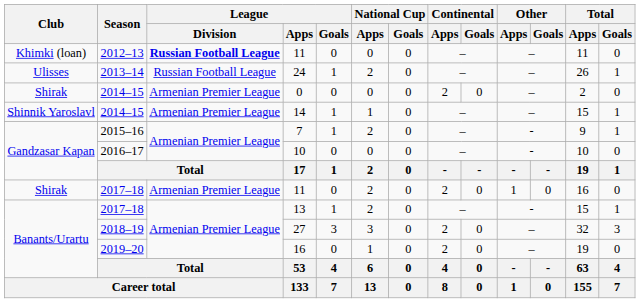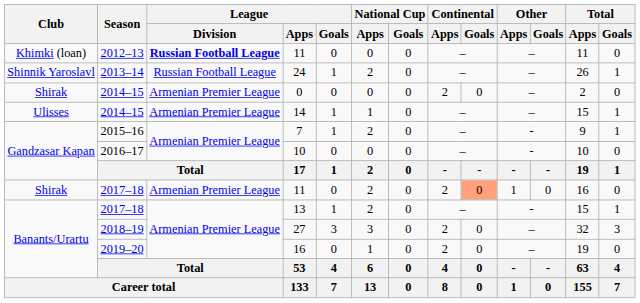 <table class="wikitable" style="text-align: center;">
 <tr>
 <th rowspan="2">Club</th>
 <th rowspan="2">Season</th>
 <th colspan="3">League</th>
 <th colspan="2">National Cup</th>
 <th colspan="2">Continental</th>
 <th colspan="2">Other</th>
 <th colspan="2">Total</th>
 </tr>
 <tr>
 <th>Division</th>
 <th>Apps</th>
 <th>Goals</th>
 <th>Apps</th>
 <th>Goals</th>
 <th>Apps</th>
 <th>Goals</th>
 <th>Apps</th>
 <th>Goals</th>
 <th>Apps</th>
 <th>Goals</th>
 </tr>
 <tr>
 <td valign="center"><a href='#'>Khimki</a> (loan)</td>
 <td><a href='#'>2012–13</a></td>
 <td><strong><a href='#'>Russian Football League</a></strong></td>
 <td>11</td>
 <td>0</td>
 <td>0</td>
 <td>0</td>
 <td colspan="2">–</td>
 <td colspan="2">–</td>
 <td>11</td>
 <td>0</td>
 </tr>
 <tr>
-<td valign="center"><a href='#'>Ulisses</a></td>
+<td valign="center"><a href='#'>Shinnik Yaroslavl</a></td>
 <td><a href='#'>2013–14</a></td>
 <td><a href='#'>Russian Football League</a></td>
 <td>24</td>
 <td>1</td>
 <td>2</td>
 <td>0</td>
 <td colspan="2">–</td>
 <td colspan="2">–</td>
 <td>26</td>
 <td>1</td>
 </tr>
 <tr>
 <td valign="center"><a href='#'>Shirak</a></td>
 <td><a href='#'>2014–15</a></td>
 <td><a href='#'>Armenian Premier League</a></td>
 <td>0</td>
 <td>0</td>
 <td>0</td>
 <td>0</td>
 <td>2</td>
 <td>0</td>
 <td colspan="2">–</td>
 <td>2</td>
 <td>0</td>
 </tr>
 <tr>
-<td valign="center"><a href='#'>Shinnik Yaroslavl</a></td>
+<td valign="center"><a href='#'>Ulisses</a></td>
 <td><a href='#'>2014–15</a></td>
 <td><a href='#'>Armenian Premier League</a></td>
 <td>14</td>
 <td>1</td>
 <td>1</td>
 <td>0</td>
 <td colspan="2">–</td>
 <td colspan="2">–</td>
 <td>15</td>
 <td>1</td>
 </tr>
 <tr>
 <td rowspan="3" valign="center"><a href='#'>Gandzasar Kapan</a></td>
 <td>2015–16</td>
 <td rowspan="2" valign="center"><a href='#'>Armenian Premier League</a></td>
 <td>7</td>
 <td>1</td>
 <td>2</td>
 <td>0</td>
 <td colspan="2">–</td>
 <td colspan="2">-</td>
 <td>9</td>
 <td>1</td>
 </tr>
 <tr>
 <td>2016–17</td>
 <td>10</td>
 <td>0</td>
 <td>0</td>
 <td>0</td>
 <td colspan="2">–</td>
 <td colspan="2">-</td>
 <td>10</td>
 <td>0</td>
 </tr>
 <tr>
 <th colspan="2">Total</th>
 <th>17</th>
 <th>1</th>
 <th>2</th>
 <th>0</th>
 <th>-</th>
 <th>-</th>
 <th>-</th>
 <th>-</th>
 <th>19</th>
 <th>1</th>
 </tr>
 <tr>
 <td valign="center"><a href='#'>Shirak</a></td>
 <td><a href='#'>2017–18</a></td>
 <td><a href='#'>Armenian Premier League</a></td>
 <td>11</td>
 <td>0</td>
 <td>2</td>
 <td>0</td>
 <td>2</td>
-<td>0</td>
+<td style="background: lightsalmon;">0</td>
 <td>1</td>
 <td>0</td>
 <td>16</td>
 <td>0</td>
 </tr>
 <tr>
 <td rowspan="4" valign="center"><a href='#'>Banants/Urartu</a></td>
 <td><a href='#'>2017–18</a></td>
 <td rowspan="3" valign="center"><a href='#'>Armenian Premier League</a></td>
 <td>13</td>
 <td>1</td>
 <td>2</td>
 <td>0</td>
 <td colspan="2">–</td>
 <td colspan="2">-</td>
 <td>15</td>
 <td>1</td>
 </tr>
 <tr>
 <td><a href='#'>2018–19</a></td>
 <td>27</td>
 <td>3</td>
 <td>3</td>
 <td>0</td>
 <td>2</td>
 <td>0</td>
 <td colspan="2">–</td>
 <td>32</td>
 <td>3</td>
 </tr>
 <tr>
 <td><a href='#'>2019–20</a></td>
 <td>16</td>
 <td>0</td>
 <td>1</td>
 <td>0</td>
 <td>2</td>
 <td>0</td>
 <td colspan="2">–</td>
 <td>19</td>
 <td>0</td>
 </tr>
 <tr>
 <th colspan="2">Total</th>
 <th>53</th>
 <th>4</th>
 <th>6</th>
 <th>0</th>
 <th>4</th>
 <th>0</th>
 <th>-</th>
 <th>-</th>
 <th>63</th>
 <th>4</th>
 </tr>
 <tr>
 <th colspan="3">Career total</th>
 <th>133</th>
 <th>7</th>
 <th>13</th>
 <th>0</th>
 <th>8</th>
 <th>0</th>
 <th>1</th>
 <th>0</th>
 <th>155</th>
 <th>7</th>
 </tr>
 </table>
